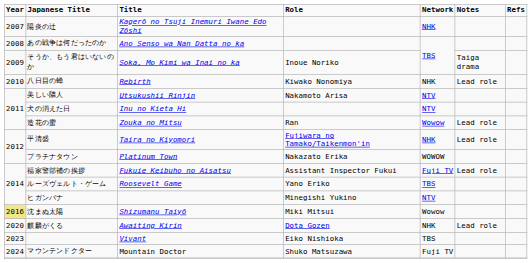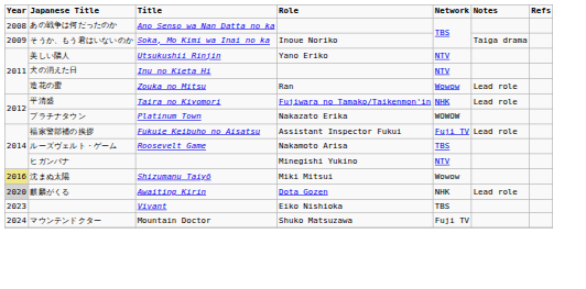 <table class="wikitable" style="font-size: 95%;">
 <tr>
 <td><strong>Year</strong></td>
 <td><strong>Japanese Title</strong></td>
 <td><strong>Title</strong></td>
 <td><strong>Role</strong></td>
 <td><strong>Network</strong></td>
 <td><strong>Notes</strong></td>
 <td><strong>Refs</strong></td>
-</tr>
-<tr>
-<td>2007</td>
-<td>陽炎の辻</td>
-<td><em><a href='#'>Kagerō no Tsuji Inemuri Iwane Edo Zōshi</a></em></td>
-<td></td>
-<td><a href='#'>NHK</a></td>
-<td></td>
-<td></td>
 </tr>
 <tr>
 <td>2008</td>
 <td>あの戦争は何だったのか</td>
 <td><em><a href='#'>Ano Senso wa Nan Datta no ka</a></em></td>
 <td></td>
 <td rowspan="2"><a href='#'>TBS</a></td>
 <td></td>
 <td></td>
 </tr>
 <tr>
 <td>2009</td>
 <td>そうか、もう君はいないのか</td>
 <td><em><a href='#'>Soka, Mo Kimi wa Inai no ka</a></em></td>
 <td>Inoue Noriko</td>
 <td>Taiga drama</td>
 <td></td>
 </tr>
 <tr>
-<td>2010</td>
-<td>八日目の蝉</td>
-<td><em><a href='#'>Rebirth</a></em></td>
-<td>Kiwako Nonomiya</td>
-<td>NHK</td>
-<td>Lead role</td>
-<td></td>
-</tr>
-<tr>
 <td rowspan="3">2011</td>
 <td>美しい隣人</td>
 <td><em><a href='#'>Utsukushii Rinjin</a></em></td>
-<td>Nakamoto Arisa</td>
+<td>Yano Eriko</td>
 <td><a href='#'>NTV</a></td>
 <td></td>
 <td></td>
 </tr>
 <tr>
 <td>犬の消えた日</td>
 <td><em><a href='#'>Inu no Kieta Hi</a></em></td>
 <td></td>
 <td><a href='#'>NTV</a></td>
 <td></td>
 <td></td>
 </tr>
 <tr>
 <td>造花の蜜</td>
 <td><em><a href='#'>Zouka no Mitsu</a></em></td>
 <td>Ran</td>
 <td><a href='#'>Wowow </a></td>
 <td>Lead role</td>
 <td></td>
 </tr>
 <tr>
 <td rowspan="2">2012</td>
 <td>平清盛</td>
 <td><em><a href='#'>Taira no Kiyomori</a></em></td>
 <td><a href='#'>Fujiwara no Tamako/Taikenmon'in</a></td>
 <td><a href='#'>NHK</a></td>
 <td>Lead role</td>
 <td></td>
 </tr>
 <tr>
 <td>プラチナタウン</td>
 <td><em><a href='#'>Platinum Town</a></em></td>
 <td>Nakazato Erika</td>
 <td>WOWOW</td>
 <td></td>
 <td></td>
 </tr>
 <tr>
 <td rowspan="3">2014</td>
 <td>福家警部補の挨拶</td>
 <td><em><a href='#'>Fukuie Keibuho no Aisatsu</a></em></td>
 <td>Assistant Inspector Fukui</td>
 <td><a href='#'>Fuji TV</a></td>
 <td>Lead role</td>
 <td></td>
 </tr>
 <tr>
 <td>ルーズヴェルト・ゲーム</td>
 <td><em><a href='#'>Roosevelt Game</a></em></td>
-<td>Yano Eriko</td>
+<td>Nakamoto Arisa</td>
 <td><a href='#'>TBS</a></td>
 <td></td>
 <td></td>
 </tr>
 <tr>
 <td>ヒガンバナ</td>
 <td><em></em></td>
 <td>Minegishi Yukino</td>
 <td><a href='#'>NTV</a></td>
 <td></td>
 <td></td>
 </tr>
 <tr>
 <td style="background: khaki;">2016</td>
 <td>沈まぬ太陽</td>
 <td><em><a href='#'>Shizumanu Taiyō</a></em></td>
 <td>Miki Mitsui</td>
 <td>Wowow</td>
 <td></td>
 <td></td>
 </tr>
 <tr>
-<td>2020</td>
+<td style="background: lightgrey;">2020</td>
 <td>麒麟がくる</td>
 <td><em><a href='#'>Awaiting Kirin</a></em></td>
 <td><a href='#'>Dota Gozen</a></td>
 <td>NHK</td>
 <td>Lead role</td>
 <td></td>
 </tr>
 <tr>
 <td>2023</td>
 <td></td>
 <td><a href='#'><em>Vivant</em></a></td>
 <td>Eiko Nishioka</td>
 <td>TBS</td>
 <td></td>
 <td></td>
 </tr>
 <tr>
 <td>2024</td>
 <td>マウンテンドクター</td>
 <td>Mountain Doctor</td>
 <td>Shuko Matsuzawa</td>
 <td>Fuji TV</td>
 <td></td>
 <td></td>
 </tr>
 <tr>
 </tr>
 </table>
